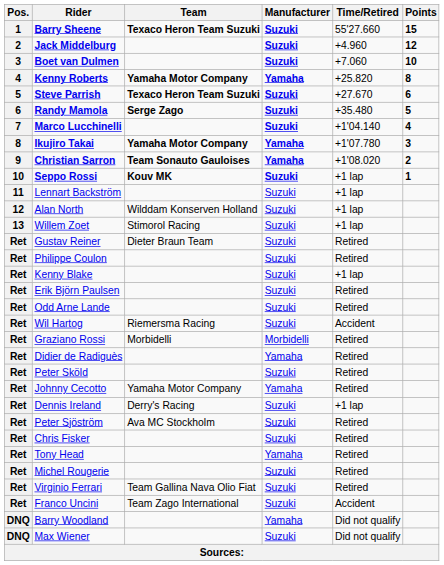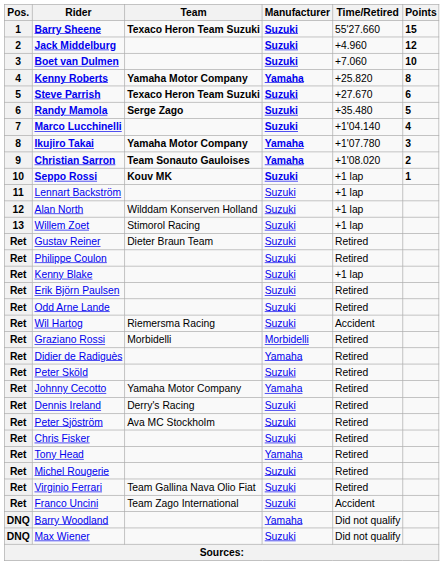 <table class="wikitable" style="font-size: 95%;">
 <tr>
 <th>Pos.</th>
 <th>Rider</th>
 <th>Team</th>
 <th>Manufacturer</th>
 <th>Time/Retired</th>
 <th>Points</th>
 </tr>
 <tr>
 <th>1</th>
 <td> <strong><a href='#'>Barry Sheene</a></strong></td>
 <td><strong>Texaco Heron Team Suzuki</strong></td>
 <td><strong><a href='#'>Suzuki</a></strong></td>
 <td>55'27.660</td>
 <td><strong>15</strong></td>
 </tr>
 <tr>
 <th>2</th>
 <td> <strong><a href='#'>Jack Middelburg</a></strong></td>
 <td></td>
 <td><strong><a href='#'>Suzuki</a></strong></td>
 <td>+4.960</td>
 <td><strong>12</strong></td>
 </tr>
 <tr>
 <th>3</th>
 <td> <strong><a href='#'>Boet van Dulmen</a></strong></td>
 <td></td>
 <td><strong><a href='#'>Suzuki</a></strong></td>
 <td>+7.060</td>
 <td><strong>10</strong></td>
 </tr>
 <tr>
 <th>4</th>
 <td> <strong><a href='#'>Kenny Roberts</a></strong></td>
 <td><strong>Yamaha Motor Company</strong></td>
 <td><strong><a href='#'>Yamaha</a></strong></td>
 <td>+25.820</td>
 <td><strong>8</strong></td>
 </tr>
 <tr>
 <th>5</th>
 <td> <strong><a href='#'>Steve Parrish</a></strong></td>
 <td><strong>Texaco Heron Team Suzuki</strong></td>
 <td><strong><a href='#'>Suzuki</a></strong></td>
 <td>+27.670</td>
 <td><strong>6</strong></td>
 </tr>
 <tr>
 <th>6</th>
 <td> <strong><a href='#'>Randy Mamola</a></strong></td>
 <td><strong>Serge Zago</strong></td>
 <td><strong><a href='#'>Suzuki</a></strong></td>
 <td>+35.480</td>
 <td><strong>5</strong></td>
 </tr>
 <tr>
 <th>7</th>
 <td> <strong><a href='#'>Marco Lucchinelli</a></strong></td>
 <td></td>
 <td><strong><a href='#'>Suzuki</a></strong></td>
 <td>+1'04.140</td>
 <td><strong>4</strong></td>
 </tr>
 <tr>
 <th>8</th>
 <td> <strong><a href='#'>Ikujiro Takai</a></strong></td>
 <td><strong>Yamaha Motor Company</strong></td>
 <td><strong><a href='#'>Yamaha</a></strong></td>
 <td>+1'07.780</td>
 <td><strong>3</strong></td>
 </tr>
 <tr>
 <th>9</th>
 <td> <strong><a href='#'>Christian Sarron</a></strong></td>
 <td><strong>Team Sonauto Gauloises</strong></td>
 <td><strong><a href='#'>Yamaha</a></strong></td>
 <td>+1'08.020</td>
 <td><strong>2</strong></td>
 </tr>
 <tr>
 <th>10</th>
 <td> <strong><a href='#'>Seppo Rossi</a></strong></td>
 <td><strong>Kouv MK</strong></td>
 <td><strong><a href='#'>Suzuki</a></strong></td>
 <td>+1 lap</td>
 <td><strong>1</strong></td>
 </tr>
 <tr>
 <th>11</th>
 <td> <a href='#'>Lennart Backström</a></td>
 <td></td>
 <td><a href='#'>Suzuki</a></td>
 <td>+1 lap</td>
 <td></td>
 </tr>
 <tr>
 <th>12</th>
 <td> <a href='#'>Alan North</a></td>
 <td>Wilddam Konserven Holland</td>
 <td><a href='#'>Suzuki</a></td>
 <td>+1 lap</td>
 <td></td>
 </tr>
 <tr>
 <th>13</th>
 <td> <a href='#'>Willem Zoet</a></td>
 <td>Stimorol Racing</td>
 <td><a href='#'>Suzuki</a></td>
 <td>+1 lap</td>
 <td></td>
 </tr>
 <tr>
 <th>Ret</th>
 <td> <a href='#'>Gustav Reiner</a></td>
 <td>Dieter Braun Team</td>
 <td><a href='#'>Suzuki</a></td>
 <td>Retired</td>
 <td></td>
 </tr>
 <tr>
 <th>Ret</th>
 <td> <a href='#'>Philippe Coulon</a></td>
 <td></td>
 <td><a href='#'>Suzuki</a></td>
 <td>Retired</td>
 <td></td>
 </tr>
 <tr>
 <th>Ret</th>
 <td> <a href='#'>Kenny Blake</a></td>
 <td></td>
 <td><a href='#'>Suzuki</a></td>
 <td>+1 lap</td>
 <td></td>
 </tr>
 <tr>
 <th>Ret</th>
 <td> <a href='#'>Erik Björn Paulsen</a></td>
 <td></td>
 <td><a href='#'>Suzuki</a></td>
 <td>Retired</td>
 <td></td>
 </tr>
 <tr>
 <th>Ret</th>
 <td> <a href='#'>Odd Arne Lande</a></td>
 <td></td>
 <td><a href='#'>Suzuki</a></td>
 <td>Retired</td>
 <td></td>
 </tr>
 <tr>
 <th>Ret</th>
 <td> <a href='#'>Wil Hartog</a></td>
 <td>Riemersma Racing</td>
 <td><a href='#'>Suzuki</a></td>
 <td>Accident</td>
 <td></td>
 </tr>
 <tr>
 <th>Ret</th>
 <td> <a href='#'>Graziano Rossi</a></td>
 <td>Morbidelli</td>
 <td><a href='#'>Morbidelli</a></td>
 <td>Retired</td>
 <td></td>
 </tr>
 <tr>
 <th>Ret</th>
 <td> <a href='#'>Didier de Radiguès</a></td>
 <td></td>
 <td><a href='#'>Yamaha</a></td>
 <td>Retired</td>
 <td></td>
 </tr>
 <tr>
 <th>Ret</th>
 <td> <a href='#'>Peter Sköld</a></td>
 <td></td>
 <td><a href='#'>Suzuki</a></td>
 <td>Retired</td>
 <td></td>
 </tr>
 <tr>
 <th>Ret</th>
 <td> <a href='#'>Johnny Cecotto</a></td>
 <td>Yamaha Motor Company</td>
 <td><a href='#'>Yamaha</a></td>
 <td>Retired</td>
 <td></td>
 </tr>
 <tr>
 <th>Ret</th>
 <td> <a href='#'>Dennis Ireland</a></td>
 <td>Derry's Racing</td>
 <td><a href='#'>Suzuki</a></td>
-<td>+1 lap</td>
+<td>Retired</td>
 <td></td>
 </tr>
 <tr>
 <th>Ret</th>
 <td> <a href='#'>Peter Sjöström</a></td>
 <td>Ava MC Stockholm</td>
 <td><a href='#'>Suzuki</a></td>
 <td>Retired</td>
 <td></td>
 </tr>
 <tr>
 <th>Ret</th>
 <td> <a href='#'>Chris Fisker</a></td>
 <td></td>
 <td><a href='#'>Suzuki</a></td>
 <td>Retired</td>
 <td></td>
 </tr>
 <tr>
 <th>Ret</th>
 <td> <a href='#'>Tony Head</a></td>
 <td></td>
 <td><a href='#'>Yamaha</a></td>
 <td>Retired</td>
 <td></td>
 </tr>
 <tr>
 <th>Ret</th>
 <td> <a href='#'>Michel Rougerie</a></td>
 <td></td>
 <td><a href='#'>Suzuki</a></td>
 <td>Retired</td>
 <td></td>
 </tr>
 <tr>
 <th>Ret</th>
 <td> <a href='#'>Virginio Ferrari</a></td>
 <td>Team Gallina Nava Olio Fiat</td>
 <td><a href='#'>Suzuki</a></td>
 <td>Retired</td>
 <td></td>
 </tr>
 <tr>
 <th>Ret</th>
 <td> <a href='#'>Franco Uncini</a></td>
 <td>Team Zago International</td>
 <td><a href='#'>Suzuki</a></td>
 <td>Accident</td>
 <td></td>
 </tr>
 <tr>
 <th>DNQ</th>
 <td> <a href='#'>Barry Woodland</a></td>
 <td></td>
 <td><a href='#'>Yamaha</a></td>
 <td>Did not qualify</td>
 <td></td>
 </tr>
 <tr>
 <th>DNQ</th>
 <td> <a href='#'>Max Wiener</a></td>
 <td></td>
 <td><a href='#'>Suzuki</a></td>
 <td>Did not qualify</td>
 <td></td>
 </tr>
 <tr>
 <th colspan=8>Sources: </th>
 </tr>
 </table>
